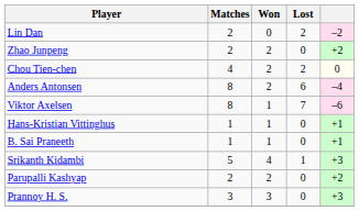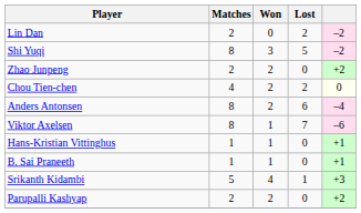 <table class=wikitable style="text-align:center; font-size:small">
 <tr>
 <th width="240">Player</th>
 <th width="45">Matches</th>
 <th width="35">Won</th>
 <th width="35">Lost</th>
 <th width="35"></th>
 </tr>
 <tr>
 <td align="left"> <a href='#'>Lin Dan</a></td>
 <td>2</td>
 <td>0</td>
 <td>2</td>
+<td bgcolor="#ffddee">–2</td>
+</tr>
+<tr>
+<td align="left"> <a href='#'>Shi Yuqi</a></td>
+<td>8</td>
+<td>3</td>
+<td>5</td>
 <td bgcolor="#ffddee">–2</td>
 </tr>
 <tr>
 <td align="left"> <a href='#'>Zhao Junpeng</a></td>
 <td>2</td>
 <td>2</td>
 <td>0</td>
 <td bgcolor="#ccffcc">+2</td>
 </tr>
 <tr>
 <td align="left"> <a href='#'>Chou Tien-chen</a></td>
 <td>4</td>
 <td>2</td>
 <td>2</td>
 <td bgcolor="#fffff0">0</td>
 </tr>
 <tr>
 <td align="left"> <a href='#'>Anders Antonsen</a></td>
 <td>8</td>
 <td>2</td>
 <td>6</td>
 <td bgcolor="#ffddee">–4</td>
 </tr>
 <tr>
 <td align="left"> <a href='#'>Viktor Axelsen</a></td>
 <td>8</td>
 <td>1</td>
 <td>7</td>
 <td bgcolor="#ffddee">–6</td>
 </tr>
 <tr>
 <td align="left"> <a href='#'>Hans-Kristian Vittinghus</a></td>
 <td>1</td>
 <td>1</td>
 <td>0</td>
 <td bgcolor="#ccffcc">+1</td>
 </tr>
 <tr>
 <td align="left"> <a href='#'>B. Sai Praneeth</a></td>
 <td>1</td>
 <td>1</td>
 <td>0</td>
 <td bgcolor="#ccffcc">+1</td>
 </tr>
 <tr>
 <td align="left"> <a href='#'>Srikanth Kidambi</a></td>
 <td>5</td>
 <td>4</td>
 <td>1</td>
 <td bgcolor="#ccffcc">+3</td>
 </tr>
 <tr>
 <td align="left"> <a href='#'>Parupalli Kashyap</a></td>
 <td>2</td>
 <td>2</td>
 <td>0</td>
 <td bgcolor="#ccffcc">+2</td>
 </tr>
 <tr>
-<td align="left"> <a href='#'>Prannoy H. S.</a></td>
-<td>3</td>
-<td>3</td>
-<td>0</td>
-<td bgcolor="#ccffcc">+3</td>
-</tr>
-<tr>
 </tr>
 </table>
